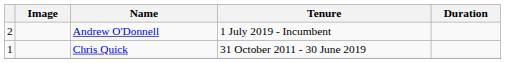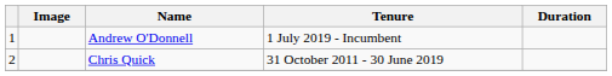 <table class="sortable wikitable" style="width: 700px">
 <tr>
 <th width=8px></th>
 <th class="unsortable" width=70px>Image</th>
 <th width=200px>Name</th>
 <th>Tenure</th>
 <th>Duration</th>
 </tr>
 <tr>
-<td>2</td>
+<td>1</td>
 <td></td>
 <td><a href='#'>Andrew O'Donnell</a></td>
 <td>1 July 2019 - Incumbent</td>
 <td></td>
 </tr>
 <tr>
-<td>1</td>
+<td>2</td>
 <td></td>
 <td><a href='#'>Chris Quick</a></td>
 <td>31 October 2011 - 30 June 2019</td>
 <td></td>
 </tr>
 <tr>
 </tr>
 </table>
